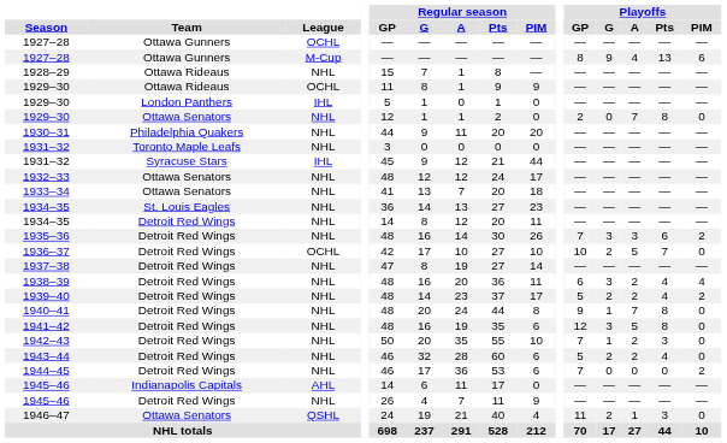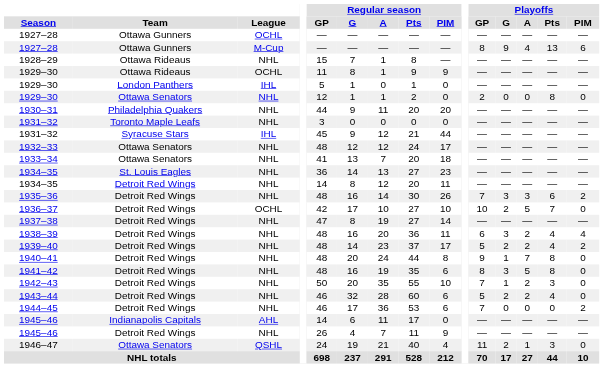 <table border="0" cellpadding="1" cellspacing="0" style="text-align:center; width:60em;">
 <tr style="background:#e0e0e0;">
 <th colspan="3"  bgcolor="#ffffff"> </th>
 <th rowspan="99" bgcolor="#ffffff"> </th>
 <th colspan="5"><a href='#'>Regular season</a></th>
 <th rowspan="99" bgcolor="#ffffff"> </th>
 <th colspan="5"><a href='#'>Playoffs</a></th>
 </tr>
 <tr style="background:#e0e0e0;">
 <th><a href='#'>Season</a></th>
 <th>Team</th>
 <th>League</th>
 <th>GP</th>
 <th><a href='#'>G</a></th>
 <th><a href='#'>A</a></th>
 <th><a href='#'>Pts</a></th>
 <th><a href='#'>PIM</a></th>
 <th>GP</th>
 <th>G</th>
 <th>A</th>
 <th>Pts</th>
 <th>PIM</th>
 </tr>
 <tr>
 <td>1927–28</td>
 <td>Ottawa Gunners</td>
 <td><a href='#'>OCHL</a></td>
 <td>—</td>
 <td>—</td>
 <td>—</td>
 <td>—</td>
 <td>—</td>
 <td>—</td>
 <td>—</td>
 <td>—</td>
 <td>—</td>
 <td>—</td>
 </tr>
 <tr style="background:#f0f0f0;">
 <td><a href='#'>1927–28</a></td>
 <td>Ottawa Gunners</td>
 <td><a href='#'>M-Cup</a></td>
 <td>—</td>
 <td>—</td>
 <td>—</td>
 <td>—</td>
 <td>—</td>
 <td>8</td>
 <td>9</td>
 <td>4</td>
 <td>13</td>
 <td>6</td>
 </tr>
 <tr>
 <td>1928–29</td>
 <td>Ottawa Rideaus</td>
 <td>NHL</td>
 <td>15</td>
 <td>7</td>
 <td>1</td>
 <td>8</td>
 <td>—</td>
 <td>—</td>
 <td>—</td>
 <td>—</td>
 <td>—</td>
 <td>—</td>
 </tr>
 <tr style="background:#f0f0f0;">
 <td>1929–30</td>
 <td>Ottawa Rideaus</td>
 <td>OCHL</td>
 <td>11</td>
 <td>8</td>
 <td>1</td>
 <td>9</td>
 <td>9</td>
 <td>—</td>
 <td>—</td>
 <td>—</td>
 <td>—</td>
 <td>—</td>
 </tr>
 <tr>
 <td>1929–30</td>
 <td><a href='#'>London Panthers</a></td>
 <td><a href='#'>IHL</a></td>
 <td>5</td>
 <td>1</td>
 <td>0</td>
 <td>1</td>
 <td>0</td>
 <td>—</td>
 <td>—</td>
 <td>—</td>
 <td>—</td>
 <td>—</td>
 </tr>
 <tr style="background:#f0f0f0;">
 <td><a href='#'>1929–30</a></td>
 <td><a href='#'>Ottawa Senators</a></td>
 <td><a href='#'>NHL</a></td>
 <td>12</td>
 <td>1</td>
 <td>1</td>
 <td>2</td>
 <td>0</td>
 <td>2</td>
 <td>0</td>
-<td>7</td>
+<td>0</td>
 <td>8</td>
 <td>0</td>
 </tr>
 <tr>
 <td><a href='#'>1930–31</a></td>
 <td><a href='#'>Philadelphia Quakers</a></td>
 <td>NHL</td>
 <td>44</td>
 <td>9</td>
 <td>11</td>
 <td>20</td>
 <td>20</td>
 <td>—</td>
 <td>—</td>
 <td>—</td>
 <td>—</td>
 <td>—</td>
 </tr>
 <tr style="background:#f0f0f0;">
 <td><a href='#'>1931–32</a></td>
 <td><a href='#'>Toronto Maple Leafs</a></td>
 <td>NHL</td>
 <td>3</td>
 <td>0</td>
 <td>0</td>
 <td>0</td>
 <td>0</td>
 <td>—</td>
 <td>—</td>
 <td>—</td>
 <td>—</td>
 <td>—</td>
 </tr>
 <tr>
 <td>1931–32</td>
 <td><a href='#'>Syracuse Stars</a></td>
 <td><a href='#'>IHL</a></td>
 <td>45</td>
 <td>9</td>
 <td>12</td>
 <td>21</td>
 <td>44</td>
 <td>—</td>
 <td>—</td>
 <td>—</td>
 <td>—</td>
 <td>—</td>
 </tr>
 <tr style="background:#f0f0f0;">
 <td><a href='#'>1932–33</a></td>
 <td>Ottawa Senators</td>
 <td>NHL</td>
 <td>48</td>
 <td>12</td>
 <td>12</td>
 <td>24</td>
 <td>17</td>
 <td>—</td>
 <td>—</td>
 <td>—</td>
 <td>—</td>
 <td>—</td>
 </tr>
 <tr>
 <td><a href='#'>1933–34</a></td>
 <td>Ottawa Senators</td>
 <td>NHL</td>
 <td>41</td>
 <td>13</td>
 <td>7</td>
 <td>20</td>
 <td>18</td>
 <td>—</td>
 <td>—</td>
 <td>—</td>
 <td>—</td>
 <td>—</td>
 </tr>
 <tr style="background:#f0f0f0;">
 <td><a href='#'>1934–35</a></td>
 <td><a href='#'>St. Louis Eagles</a></td>
 <td>NHL</td>
 <td>36</td>
 <td>14</td>
 <td>13</td>
 <td>27</td>
 <td>23</td>
 <td>—</td>
 <td>—</td>
 <td>—</td>
 <td>—</td>
 <td>—</td>
 </tr>
 <tr>
 <td>1934–35</td>
 <td><a href='#'>Detroit Red Wings</a></td>
 <td>NHL</td>
 <td>14</td>
 <td>8</td>
 <td>12</td>
 <td>20</td>
 <td>11</td>
 <td>—</td>
 <td>—</td>
 <td>—</td>
 <td>—</td>
 <td>—</td>
 </tr>
 <tr style="background:#f0f0f0;">
 <td><a href='#'>1935–36</a></td>
 <td>Detroit Red Wings</td>
 <td>NHL</td>
 <td>48</td>
 <td>16</td>
 <td>14</td>
 <td>30</td>
 <td>26</td>
 <td>7</td>
 <td>3</td>
 <td>3</td>
 <td>6</td>
 <td>2</td>
 </tr>
 <tr>
 <td><a href='#'>1936–37</a></td>
 <td>Detroit Red Wings</td>
 <td>OCHL</td>
 <td>42</td>
 <td>17</td>
 <td>10</td>
 <td>27</td>
 <td>10</td>
 <td>10</td>
 <td>2</td>
 <td>5</td>
 <td>7</td>
 <td>0</td>
 </tr>
 <tr style="background:#f0f0f0;">
 <td><a href='#'>1937–38</a></td>
 <td>Detroit Red Wings</td>
 <td>NHL</td>
 <td>47</td>
 <td>8</td>
 <td>19</td>
 <td>27</td>
 <td>14</td>
 <td>—</td>
 <td>—</td>
 <td>—</td>
 <td>—</td>
 <td>—</td>
 </tr>
 <tr>
 <td><a href='#'>1938–39</a></td>
 <td>Detroit Red Wings</td>
 <td>NHL</td>
 <td>48</td>
 <td>16</td>
 <td>20</td>
 <td>36</td>
 <td>11</td>
 <td>6</td>
 <td>3</td>
 <td>2</td>
 <td>4</td>
 <td>4</td>
 </tr>
 <tr style="background:#f0f0f0;">
 <td><a href='#'>1939–40</a></td>
 <td>Detroit Red Wings</td>
 <td>NHL</td>
 <td>48</td>
 <td>14</td>
 <td>23</td>
 <td>37</td>
 <td>17</td>
 <td>5</td>
 <td>2</td>
 <td>2</td>
 <td>4</td>
 <td>2</td>
 </tr>
 <tr>
 <td><a href='#'>1940–41</a></td>
 <td>Detroit Red Wings</td>
 <td>NHL</td>
 <td>48</td>
 <td>20</td>
 <td>24</td>
 <td>44</td>
 <td>8</td>
 <td>9</td>
 <td>1</td>
 <td>7</td>
 <td>8</td>
 <td>0</td>
 </tr>
 <tr style="background:#f0f0f0;">
 <td><a href='#'>1941–42</a></td>
 <td>Detroit Red Wings</td>
 <td>NHL</td>
 <td>48</td>
 <td>16</td>
 <td>19</td>
 <td>35</td>
 <td>6</td>
-<td>12</td>
+<td>8</td>
 <td>3</td>
 <td>5</td>
 <td>8</td>
 <td>0</td>
 </tr>
 <tr>
 <td><a href='#'>1942–43</a></td>
 <td>Detroit Red Wings</td>
 <td>NHL</td>
 <td>50</td>
 <td>20</td>
 <td>35</td>
 <td>55</td>
 <td>10</td>
 <td>7</td>
 <td>1</td>
 <td>2</td>
 <td>3</td>
 <td>0</td>
 </tr>
 <tr style="background:#f0f0f0;">
 <td><a href='#'>1943–44</a></td>
 <td>Detroit Red Wings</td>
 <td>NHL</td>
 <td>46</td>
 <td>32</td>
 <td>28</td>
 <td>60</td>
 <td>6</td>
 <td>5</td>
 <td>2</td>
 <td>2</td>
 <td>4</td>
 <td>0</td>
 </tr>
 <tr>
 <td><a href='#'>1944–45</a></td>
 <td>Detroit Red Wings</td>
 <td>NHL</td>
 <td>46</td>
 <td>17</td>
 <td>36</td>
 <td>53</td>
 <td>6</td>
 <td>7</td>
 <td>0</td>
 <td>0</td>
 <td>0</td>
 <td>2</td>
 </tr>
 <tr style="background:#f0f0f0;">
 <td><a href='#'>1945–46</a></td>
 <td><a href='#'>Indianapolis Capitals</a></td>
 <td><a href='#'>AHL</a></td>
 <td>14</td>
 <td>6</td>
 <td>11</td>
 <td>17</td>
 <td>0</td>
 <td>—</td>
 <td>—</td>
 <td>—</td>
 <td>—</td>
 <td>—</td>
 </tr>
 <tr>
 <td><a href='#'>1945–46</a></td>
 <td>Detroit Red Wings</td>
 <td>NHL</td>
 <td>26</td>
 <td>4</td>
 <td>7</td>
 <td>11</td>
 <td>9</td>
 <td>—</td>
 <td>—</td>
 <td>—</td>
 <td>—</td>
 <td>—</td>
 </tr>
 <tr style="background:#f0f0f0;">
 <td>1946–47</td>
 <td><a href='#'>Ottawa Senators</a></td>
 <td><a href='#'>QSHL</a></td>
 <td>24</td>
 <td>19</td>
 <td>21</td>
 <td>40</td>
 <td>4</td>
 <td>11</td>
 <td>2</td>
 <td>1</td>
 <td>3</td>
 <td>0</td>
 </tr>
 <tr style="background:#e0e0e0;">
 <th colspan="3">NHL totals</th>
 <th>698</th>
 <th>237</th>
 <th>291</th>
 <th>528</th>
 <th>212</th>
 <th>70</th>
 <th>17</th>
 <th>27</th>
 <th>44</th>
 <th>10</th>
 </tr>
 </table>
